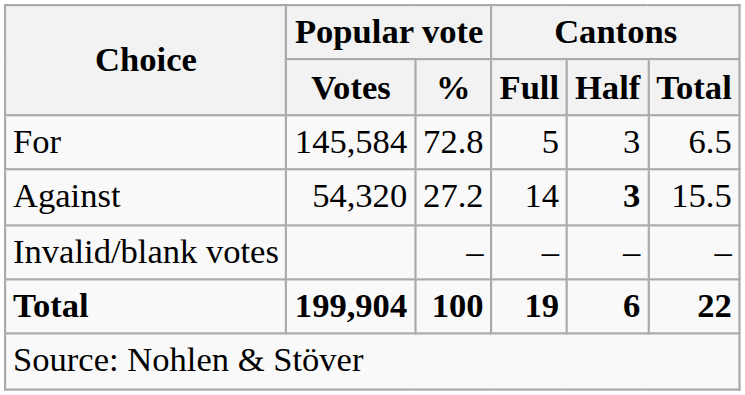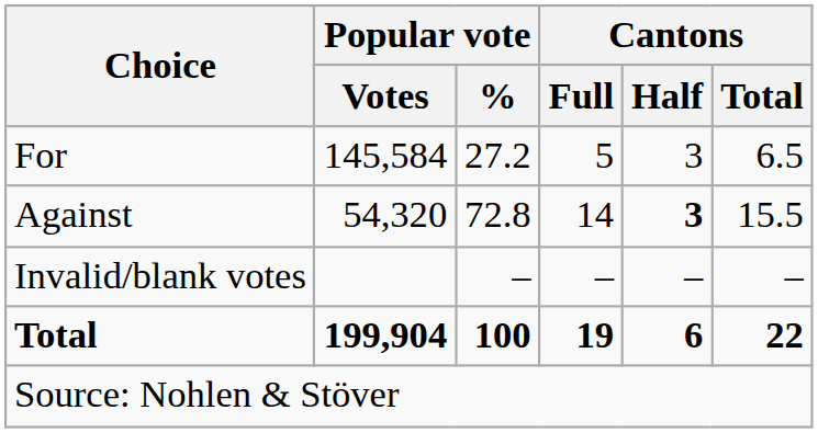 <table class=wikitable style=text-align:right>
 <tr>
 <th rowspan=2>Choice</th>
 <th colspan=2>Popular vote</th>
 <th colspan=3>Cantons</th>
 </tr>
 <tr>
 <th>Votes</th>
 <th>%</th>
 <th>Full</th>
 <th>Half</th>
 <th>Total</th>
 </tr>
 <tr>
 <td align=left>For</td>
 <td>145,584</td>
-<td>72.8</td>
+<td>27.2</td>
 <td>5</td>
 <td>3</td>
 <td>6.5</td>
 </tr>
 <tr>
 <td align=left>Against</td>
 <td>54,320</td>
-<td>27.2</td>
+<td>72.8</td>
 <td>14</td>
 <td><strong>3</strong></td>
 <td>15.5</td>
 </tr>
 <tr>
 <td align=left>Invalid/blank votes</td>
 <td></td>
 <td>–</td>
 <td>–</td>
 <td>–</td>
 <td>–</td>
 </tr>
 <tr>
 <td align=left><strong>Total</strong></td>
 <td><strong>199,904</strong></td>
 <td><strong>100</strong></td>
 <td><strong>19</strong></td>
 <td><strong>6</strong></td>
 <td><strong>22</strong></td>
 </tr>
 <tr>
 <td align=left colspan=6>Source: Nohlen & Stöver</td>
 </tr>
 </table>
